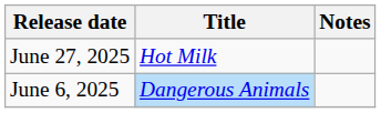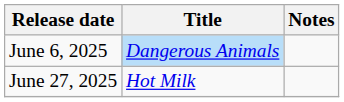 <table class="wikitable sortable">
 <tr>
 <th>Release date</th>
 <th>Title</th>
 <th>Notes</th>
 </tr>
 <tr>
+<td>June 6, 2025</td>
+<td style="background:#B8DEF9;"><em><a href='#'>Dangerous Animals</a></em></td>
+<td></td>
+</tr>
+<tr>
 <td>June 27, 2025</td>
 <td><em><a href='#'>Hot Milk</a></em></td>
 <td></td>
 </tr>
 <tr>
-<td>June 6, 2025</td>
-<td style="background:#B8DEF9;"><em><a href='#'>Dangerous Animals</a></em></td>
-<td></td>
-</tr>
-<tr>
 </tr>
 </table>
